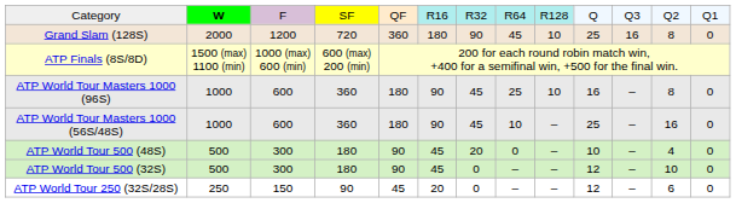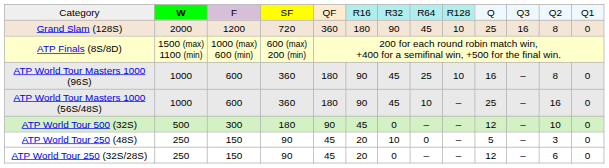 <table class=wikitable style=text-align:center;font-size:90%>
 <tr>
 <td bgcolor=#efefef>Category</td>
 <td width=70 bgcolor=lime><strong>W</strong></td>
 <td width=70 bgcolor=#D8BFD8>F</td>
 <td width=70 bgcolor=#FFFF00>SF</td>
 <td width=40 bgcolor=#ffebcd>QF</td>
 <td width=40 bgcolor=#afeeee>R16</td>
 <td width=40 bgcolor=#afeeee>R32</td>
 <td width=40 bgcolor=#afeeee>R64</td>
 <td width=40 bgcolor=#afeeee>R128</td>
 <td width=40 bgcolor=#F0F8FF>Q</td>
 <td width=40 bgcolor=#F0F8FF>Q3</td>
 <td width=40 bgcolor=#F0F8FF>Q2</td>
 <td width=40 bgcolor=#F0F8FF>Q1</td>
 </tr>
 <tr style="background:#f3e6d7;">
 <td><a href='#'>Grand Slam</a> (128S)</td>
 <td>2000</td>
 <td>1200</td>
 <td>720</td>
 <td>360</td>
 <td>180</td>
 <td>90</td>
 <td>45</td>
 <td>10</td>
 <td>25</td>
 <td>16</td>
 <td>8</td>
 <td>0</td>
 </tr>
 <tr style="background:#ffc;">
 <td><a href='#'>ATP Finals</a> (8S/8D)</td>
 <td>1500 <small>(max)</small> 1100 <small>(min)</small></td>
 <td>1000 <small>(max)</small> 600 <small>(min)</small></td>
 <td>600 <small>(max)</small> <br>200 <small>(min)</small></td>
 <td colspan="9">200 for each round robin match win,<br> +400 for a semifinal win, +500 for the final win.</td>
 </tr>
 <tr style="background:#e9e9e9;">
 <td><a href='#'>ATP World Tour Masters 1000</a> (96S)</td>
 <td>1000</td>
 <td>600</td>
 <td>360</td>
 <td>180</td>
 <td>90</td>
 <td>45</td>
 <td>25</td>
 <td>10</td>
 <td>16</td>
 <td>–</td>
 <td>8</td>
 <td>0</td>
 </tr>
 <tr style="background:#e9e9e9;">
 <td><a href='#'>ATP World Tour Masters 1000</a> (56S/48S)</td>
 <td>1000</td>
 <td>600</td>
 <td>360</td>
 <td>180</td>
 <td>90</td>
 <td>45</td>
 <td>10</td>
 <td>–</td>
 <td>25</td>
 <td>–</td>
 <td>16</td>
 <td>0</td>
 </tr>
 <tr style="background:#d4f1c5;">
-<td><a href='#'>ATP World Tour 500</a> (48S)</td>
-<td>500</td>
-<td>300</td>
-<td>180</td>
-<td>90</td>
-<td>45</td>
-<td>20</td>
-<td>0</td>
-<td>–</td>
-<td>10</td>
-<td>–</td>
-<td>4</td>
-<td>0</td>
-</tr>
-<tr style="background:#d4f1c5;">
 <td><a href='#'>ATP World Tour 500</a> (32S)</td>
 <td>500</td>
 <td>300</td>
 <td>180</td>
 <td>90</td>
 <td>45</td>
 <td>0</td>
 <td>–</td>
 <td>–</td>
 <td>12</td>
 <td>–</td>
 <td>10</td>
+<td>0</td>
+</tr>
+<tr style="background:#ffffff;">
+<td><a href='#'>ATP World Tour 250</a> (48S)</td>
+<td>250</td>
+<td>150</td>
+<td>90</td>
+<td>45</td>
+<td>20</td>
+<td>10</td>
+<td>0</td>
+<td>–</td>
+<td>5</td>
+<td>–</td>
+<td>3</td>
 <td>0</td>
 </tr>
 <tr style="background:#ffffff;">
 <td><a href='#'>ATP World Tour 250</a> (32S/28S)</td>
 <td>250</td>
 <td>150</td>
 <td>90</td>
 <td>45</td>
 <td>20</td>
 <td>0</td>
 <td>–</td>
 <td>–</td>
 <td>12</td>
 <td>–</td>
 <td>6</td>
 <td>0</td>
 </tr>
 </table>
